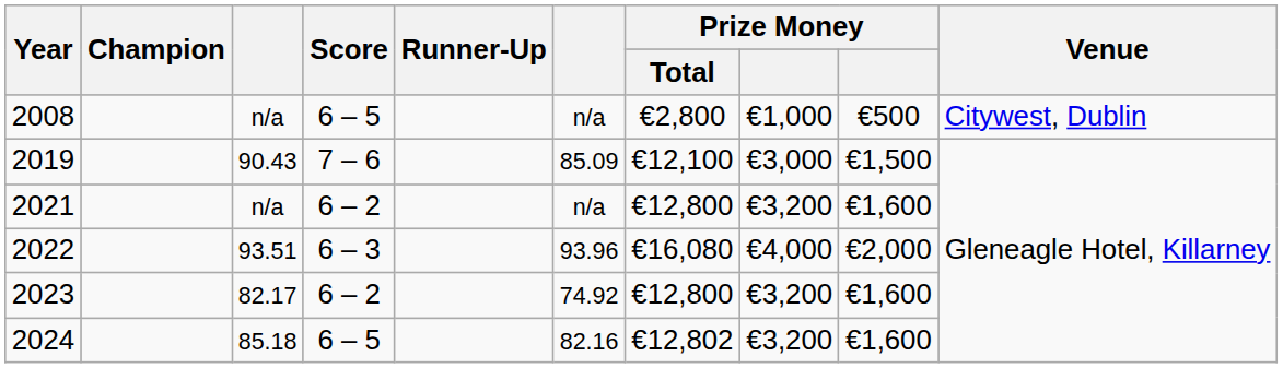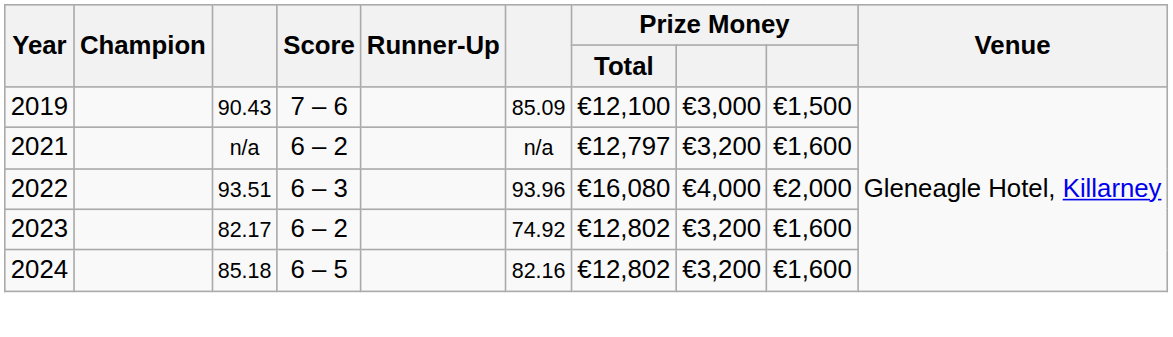 <table class="wikitable sortable">
 <tr>
 <th rowspan=2>Year</th>
 <th rowspan=2>Champion</th>
 <th rowspan=2></th>
 <th rowspan=2>Score</th>
 <th rowspan=2>Runner-Up</th>
 <th rowspan=2></th>
 <th colspan=3>Prize Money</th>
 <th rowspan=2>Venue</th>
 </tr>
 <tr>
 <th>Total</th>
 <th></th>
 <th></th>
-</tr>
-<tr>
-<td>2008</td>
-<td></td>
-<td align=center><small><span>n/a</span></small></td>
-<td align=center>6 – 5</td>
-<td></td>
-<td align=center><small><span>n/a</span></small></td>
-<td align=center>€2,800</td>
-<td align=center>€1,000</td>
-<td align=center>€500</td>
-<td><a href='#'>Citywest</a>, <a href='#'>Dublin</a></td>
 </tr>
 <tr>
 <td>2019</td>
 <td></td>
 <td align=center><small><span>90.43</span></small></td>
 <td align=center>7 – 6</td>
 <td></td>
 <td align=center><small><span>85.09</span></small></td>
 <td align=center>€12,100</td>
 <td align=center>€3,000</td>
 <td align=center>€1,500</td>
 <td rowspan=5>Gleneagle Hotel, <a href='#'>Killarney</a></td>
 </tr>
 <tr>
 <td>2021</td>
 <td></td>
 <td align=center><small><span>n/a</span></small></td>
 <td align=center>6 – 2</td>
 <td></td>
 <td align=center><small><span>n/a</span></small></td>
-<td align=center>€12,800</td>
+<td align=center>€12,797</td>
 <td align=center>€3,200</td>
 <td align=center>€1,600</td>
 </tr>
 <tr>
 <td>2022</td>
 <td></td>
 <td align=center><small><span>93.51</span></small></td>
 <td align=center>6 – 3</td>
 <td></td>
 <td align=center><small><span>93.96</span></small></td>
 <td align=center>€16,080</td>
 <td align=center>€4,000</td>
 <td align=center>€2,000</td>
 </tr>
 <tr>
 <td>2023</td>
 <td></td>
 <td align=center><small><span>82.17</span></small></td>
 <td align=center>6 – 2</td>
 <td></td>
 <td align=center><small><span>74.92</span></small></td>
-<td align=center>€12,800</td>
+<td align=center>€12,802</td>
 <td align=center>€3,200</td>
 <td align=center>€1,600</td>
 </tr>
 <tr>
 <td>2024</td>
 <td></td>
 <td align=center><small><span>85.18</span></small></td>
 <td align=center>6 – 5</td>
 <td></td>
 <td align=center><small><span>82.16</span></small></td>
 <td align=center>€12,802</td>
 <td align=center>€3,200</td>
 <td align=center>€1,600</td>
 </tr>
 </table>
